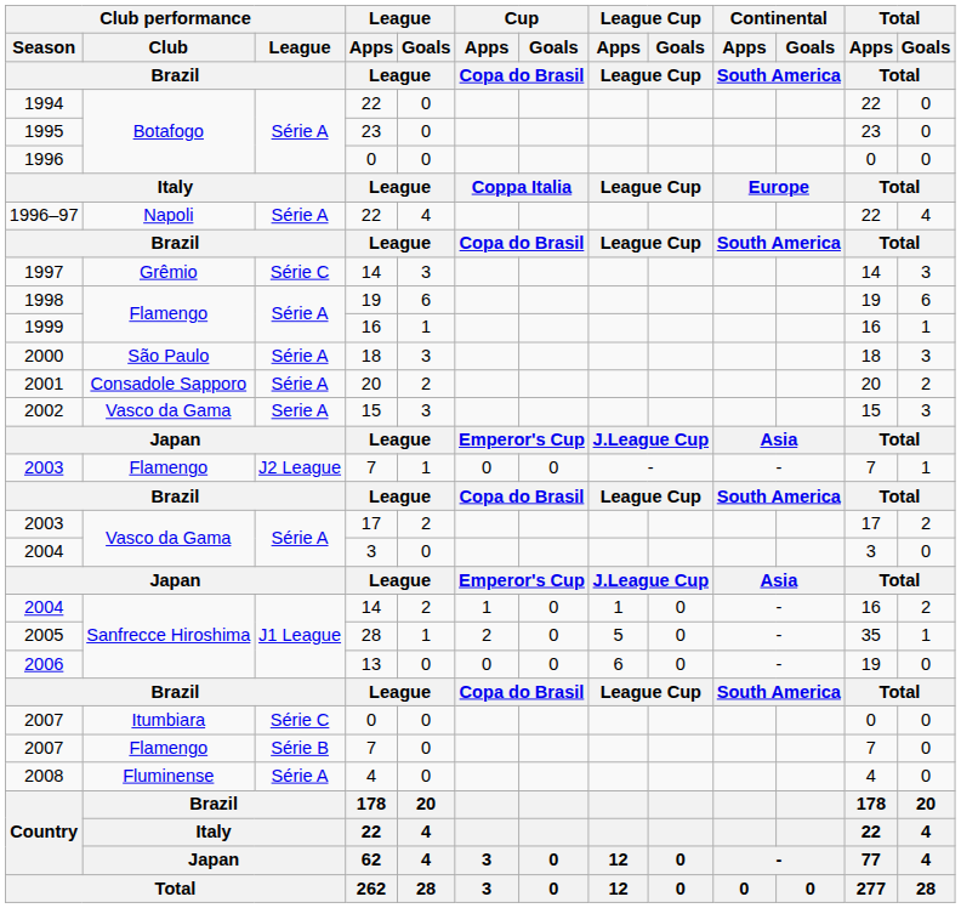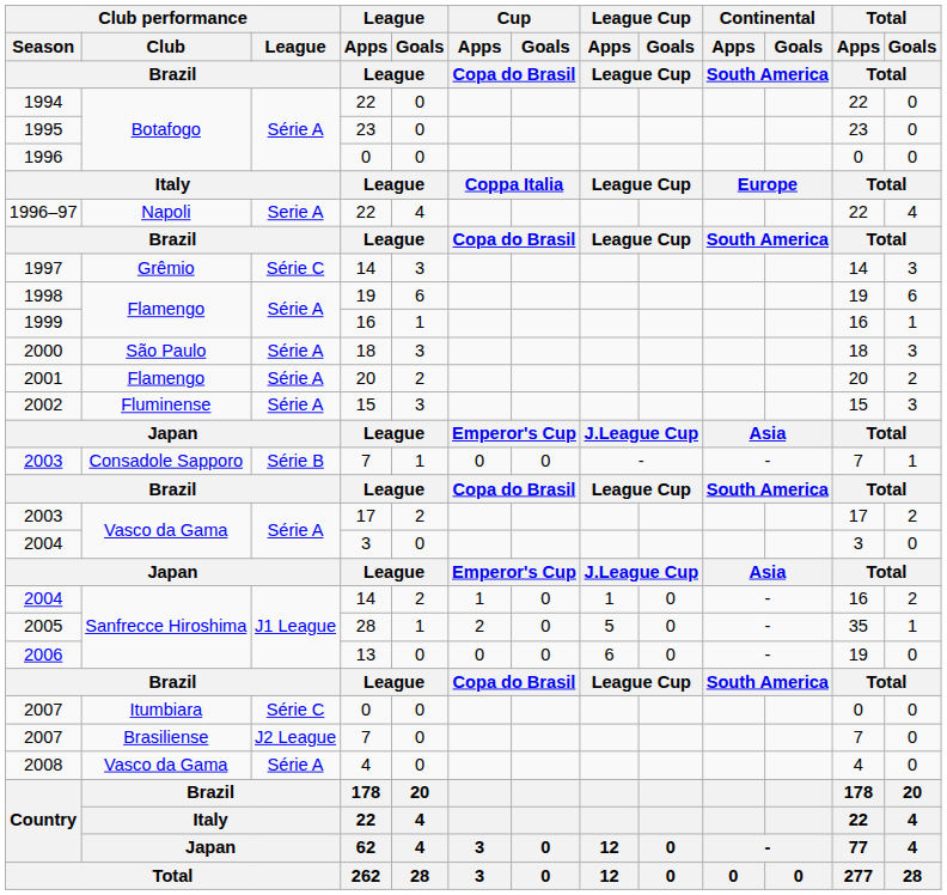 <table class="wikitable" style="text-align:center;">
 <tr>
 <th colspan=3>Club performance</th>
 <th colspan=2>League</th>
 <th colspan=2>Cup</th>
 <th colspan=2>League Cup</th>
 <th colspan=2>Continental</th>
 <th colspan=2>Total</th>
 </tr>
 <tr>
 <th>Season</th>
 <th>Club</th>
 <th>League</th>
 <th>Apps</th>
 <th>Goals</th>
 <th>Apps</th>
 <th>Goals</th>
 <th>Apps</th>
 <th>Goals</th>
 <th>Apps</th>
 <th>Goals</th>
 <th>Apps</th>
 <th>Goals</th>
 </tr>
 <tr>
 <th colspan=3>Brazil</th>
 <th colspan=2>League</th>
 <th colspan=2><a href='#'>Copa do Brasil</a></th>
 <th colspan=2>League Cup</th>
 <th colspan=2><a href='#'>South America</a></th>
 <th colspan=2>Total</th>
 </tr>
 <tr>
 <td>1994</td>
 <td rowspan="3"><a href='#'>Botafogo</a></td>
 <td rowspan="3"><a href='#'>Série A</a></td>
 <td>22</td>
 <td>0</td>
 <td></td>
 <td></td>
 <td></td>
 <td></td>
 <td></td>
 <td></td>
 <td>22</td>
 <td>0</td>
 </tr>
 <tr>
 <td>1995</td>
 <td>23</td>
 <td>0</td>
 <td></td>
 <td></td>
 <td></td>
 <td></td>
 <td></td>
 <td></td>
 <td>23</td>
 <td>0</td>
 </tr>
 <tr>
 <td>1996</td>
 <td>0</td>
 <td>0</td>
 <td></td>
 <td></td>
 <td></td>
 <td></td>
 <td></td>
 <td></td>
 <td>0</td>
 <td>0</td>
 </tr>
 <tr>
 <th colspan=3>Italy</th>
 <th colspan=2>League</th>
 <th colspan=2><a href='#'>Coppa Italia</a></th>
 <th colspan=2>League Cup</th>
 <th colspan=2><a href='#'>Europe</a></th>
 <th colspan=2>Total</th>
 </tr>
 <tr>
 <td>1996–97</td>
 <td><a href='#'>Napoli</a></td>
-<td><a href='#'>Série A</a></td>
+<td><a href='#'>Serie A</a></td>
 <td>22</td>
 <td>4</td>
 <td></td>
 <td></td>
 <td></td>
 <td></td>
 <td></td>
 <td></td>
 <td>22</td>
 <td>4</td>
 </tr>
 <tr>
 <th colspan=3>Brazil</th>
 <th colspan=2>League</th>
 <th colspan=2><a href='#'>Copa do Brasil</a></th>
 <th colspan=2>League Cup</th>
 <th colspan=2><a href='#'>South America</a></th>
 <th colspan=2>Total</th>
 </tr>
 <tr>
 <td>1997</td>
 <td><a href='#'>Grêmio</a></td>
 <td><a href='#'>Série C</a></td>
 <td>14</td>
 <td>3</td>
 <td></td>
 <td></td>
 <td></td>
 <td></td>
 <td></td>
 <td></td>
 <td>14</td>
 <td>3</td>
 </tr>
 <tr>
 <td>1998</td>
 <td rowspan="2"><a href='#'>Flamengo</a></td>
 <td rowspan="2"><a href='#'>Série A</a></td>
 <td>19</td>
 <td>6</td>
 <td></td>
 <td></td>
 <td></td>
 <td></td>
 <td></td>
 <td></td>
 <td>19</td>
 <td>6</td>
 </tr>
 <tr>
 <td>1999</td>
 <td>16</td>
 <td>1</td>
 <td></td>
 <td></td>
 <td></td>
 <td></td>
 <td></td>
 <td></td>
 <td>16</td>
 <td>1</td>
 </tr>
 <tr>
 <td>2000</td>
 <td><a href='#'>São Paulo</a></td>
 <td><a href='#'>Série A</a></td>
 <td>18</td>
 <td>3</td>
 <td></td>
 <td></td>
 <td></td>
 <td></td>
 <td></td>
 <td></td>
 <td>18</td>
 <td>3</td>
 </tr>
 <tr>
 <td>2001</td>
-<td><a href='#'>Consadole Sapporo</a></td>
+<td><a href='#'>Flamengo</a></td>
 <td><a href='#'>Série A</a></td>
 <td>20</td>
 <td>2</td>
 <td></td>
 <td></td>
 <td></td>
 <td></td>
 <td></td>
 <td></td>
 <td>20</td>
 <td>2</td>
 </tr>
 <tr>
 <td>2002</td>
-<td><a href='#'>Vasco da Gama</a></td>
-<td><a href='#'>Serie A</a></td>
+<td><a href='#'>Fluminense</a></td>
+<td><a href='#'>Série A</a></td>
 <td>15</td>
 <td>3</td>
 <td></td>
 <td></td>
 <td></td>
 <td></td>
 <td></td>
 <td></td>
 <td>15</td>
 <td>3</td>
 </tr>
 <tr>
 <th colspan=3>Japan</th>
 <th colspan=2>League</th>
 <th colspan=2><a href='#'>Emperor's Cup</a></th>
 <th colspan=2><a href='#'>J.League Cup</a></th>
 <th colspan=2><a href='#'>Asia</a></th>
 <th colspan=2>Total</th>
 </tr>
 <tr>
 <td><a href='#'>2003</a></td>
-<td><a href='#'>Flamengo</a></td>
-<td><a href='#'>J2 League</a></td>
+<td><a href='#'>Consadole Sapporo</a></td>
+<td><a href='#'>Série B</a></td>
 <td>7</td>
 <td>1</td>
 <td>0</td>
 <td>0</td>
 <td colspan="2">-</td>
 <td colspan="2">-</td>
 <td>7</td>
 <td>1</td>
 </tr>
 <tr>
 <th colspan=3>Brazil</th>
 <th colspan=2>League</th>
 <th colspan=2><a href='#'>Copa do Brasil</a></th>
 <th colspan=2>League Cup</th>
 <th colspan=2><a href='#'>South America</a></th>
 <th colspan=2>Total</th>
 </tr>
 <tr>
 <td>2003</td>
 <td rowspan="2"><a href='#'>Vasco da Gama</a></td>
 <td rowspan="2"><a href='#'>Série A</a></td>
 <td>17</td>
 <td>2</td>
 <td></td>
 <td></td>
 <td></td>
 <td></td>
 <td></td>
 <td></td>
 <td>17</td>
 <td>2</td>
 </tr>
 <tr>
 <td>2004</td>
 <td>3</td>
 <td>0</td>
 <td></td>
 <td></td>
 <td></td>
 <td></td>
 <td></td>
 <td></td>
 <td>3</td>
 <td>0</td>
 </tr>
 <tr>
 <th colspan=3>Japan</th>
 <th colspan=2>League</th>
 <th colspan=2><a href='#'>Emperor's Cup</a></th>
 <th colspan=2><a href='#'>J.League Cup</a></th>
 <th colspan=2><a href='#'>Asia</a></th>
 <th colspan=2>Total</th>
 </tr>
 <tr>
 <td><a href='#'>2004</a></td>
 <td rowspan="3"><a href='#'>Sanfrecce Hiroshima</a></td>
 <td rowspan="3"><a href='#'>J1 League</a></td>
 <td>14</td>
 <td>2</td>
 <td>1</td>
 <td>0</td>
 <td>1</td>
 <td>0</td>
 <td colspan="2">-</td>
 <td>16</td>
 <td>2</td>
 </tr>
 <tr>
 <td>2005</td>
 <td>28</td>
 <td>1</td>
 <td>2</td>
 <td>0</td>
 <td>5</td>
 <td>0</td>
 <td colspan="2">-</td>
 <td>35</td>
 <td>1</td>
 </tr>
 <tr>
 <td><a href='#'>2006</a></td>
 <td>13</td>
 <td>0</td>
 <td>0</td>
 <td>0</td>
 <td>6</td>
 <td>0</td>
 <td colspan="2">-</td>
 <td>19</td>
 <td>0</td>
 </tr>
 <tr>
 <th colspan=3>Brazil</th>
 <th colspan=2>League</th>
 <th colspan=2><a href='#'>Copa do Brasil</a></th>
 <th colspan=2>League Cup</th>
 <th colspan=2><a href='#'>South America</a></th>
 <th colspan=2>Total</th>
 </tr>
 <tr>
 <td>2007</td>
 <td><a href='#'>Itumbiara</a></td>
 <td><a href='#'>Série C</a></td>
 <td>0</td>
 <td>0</td>
 <td></td>
 <td></td>
 <td></td>
 <td></td>
 <td></td>
 <td></td>
 <td>0</td>
 <td>0</td>
 </tr>
 <tr>
 <td>2007</td>
-<td><a href='#'>Flamengo</a></td>
-<td><a href='#'>Série B</a></td>
+<td><a href='#'>Brasiliense</a></td>
+<td><a href='#'>J2 League</a></td>
 <td>7</td>
 <td>0</td>
 <td></td>
 <td></td>
 <td></td>
 <td></td>
 <td></td>
 <td></td>
 <td>7</td>
 <td>0</td>
 </tr>
 <tr>
 <td>2008</td>
-<td><a href='#'>Fluminense</a></td>
+<td><a href='#'>Vasco da Gama</a></td>
 <td><a href='#'>Série A</a></td>
 <td>4</td>
 <td>0</td>
 <td></td>
 <td></td>
 <td></td>
 <td></td>
 <td></td>
 <td></td>
 <td>4</td>
 <td>0</td>
 </tr>
 <tr>
 <th rowspan=3>Country</th>
 <th colspan=2>Brazil</th>
 <th>178</th>
 <th>20</th>
 <th></th>
 <th></th>
 <th></th>
 <th></th>
 <th></th>
 <th></th>
 <th>178</th>
 <th>20</th>
 </tr>
 <tr>
 <th colspan=2>Italy</th>
 <th>22</th>
 <th>4</th>
 <th></th>
 <th></th>
 <th></th>
 <th></th>
 <th></th>
 <th></th>
 <th>22</th>
 <th>4</th>
 </tr>
 <tr>
 <th colspan=2>Japan</th>
 <th>62</th>
 <th>4</th>
 <th>3</th>
 <th>0</th>
 <th>12</th>
 <th>0</th>
 <th colspan="2">-</th>
 <th>77</th>
 <th>4</th>
 </tr>
 <tr>
 <th colspan=3>Total</th>
 <th>262</th>
 <th>28</th>
 <th>3</th>
 <th>0</th>
 <th>12</th>
 <th>0</th>
 <th>0</th>
 <th>0</th>
 <th>277</th>
 <th>28</th>
 </tr>
 </table>
